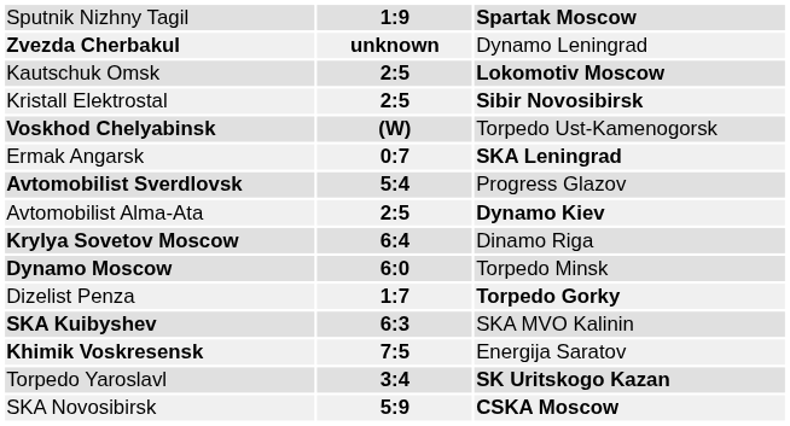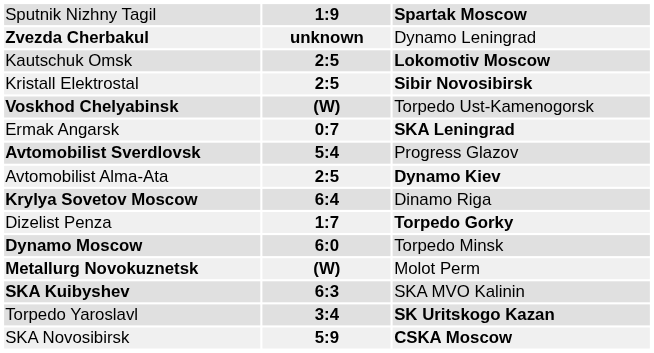 <table width="70%">
 <tr bgcolor="#e0e0e0">
 <td style="width:40%;">Sputnik Nizhny Tagil</td>
 <td style="width:20%;" align="center"><strong>1:9</strong></td>
 <td style="width:40%;"><strong>Spartak Moscow</strong></td>
 </tr>
 <tr bgcolor="#f0f0f0">
 <td><strong>Zvezda Cherbakul</strong></td>
 <td align="center"><strong>unknown</strong></td>
 <td>Dynamo Leningrad</td>
 </tr>
 <tr bgcolor="#e0e0e0">
 <td>Kautschuk Omsk</td>
 <td align="center"><strong>2:5</strong></td>
 <td><strong>Lokomotiv Moscow</strong></td>
 </tr>
 <tr bgcolor="#f0f0f0">
 <td>Kristall Elektrostal</td>
 <td align="center"><strong>2:5</strong></td>
 <td><strong>Sibir Novosibirsk</strong></td>
 </tr>
 <tr bgcolor="#e0e0e0">
 <td><strong>Voskhod Chelyabinsk</strong></td>
 <td align="center"><strong>(W)</strong></td>
 <td>Torpedo Ust-Kamenogorsk</td>
 </tr>
 <tr bgcolor="#f0f0f0">
 <td>Ermak Angarsk</td>
 <td align="center"><strong>0:7</strong></td>
 <td><strong>SKA Leningrad</strong></td>
 </tr>
 <tr bgcolor="#e0e0e0">
 <td><strong>Avtomobilist Sverdlovsk</strong></td>
 <td align="center"><strong>5:4</strong></td>
 <td>Progress Glazov</td>
 </tr>
 <tr bgcolor="#f0f0f0">
 <td>Avtomobilist Alma-Ata</td>
 <td align="center"><strong>2:5</strong></td>
 <td><strong>Dynamo Kiev</strong></td>
 </tr>
 <tr bgcolor="#e0e0e0">
 <td><strong>Krylya Sovetov Moscow</strong></td>
 <td align="center"><strong>6:4</strong></td>
 <td>Dinamo Riga</td>
 </tr>
+<tr bgcolor="#f0f0f0">
+<td>Dizelist Penza</td>
+<td align="center"><strong>1:7</strong></td>
+<td><strong>Torpedo Gorky</strong></td>
+</tr>
 <tr bgcolor="#e0e0e0">
 <td><strong>Dynamo Moscow</strong></td>
 <td align="center"><strong>6:0</strong></td>
 <td>Torpedo Minsk</td>
 </tr>
 <tr bgcolor="#f0f0f0">
-<td>Dizelist Penza</td>
-<td align="center"><strong>1:7</strong></td>
-<td><strong>Torpedo Gorky</strong></td>
+<td><strong>Metallurg Novokuznetsk</strong></td>
+<td align="center"><strong>(W)</strong></td>
+<td>Molot Perm</td>
 </tr>
 <tr bgcolor="#e0e0e0">
 <td><strong>SKA Kuibyshev</strong></td>
 <td align="center"><strong>6:3</strong></td>
 <td>SKA MVO Kalinin</td>
-</tr>
-<tr bgcolor="#f0f0f0">
-<td><strong>Khimik Voskresensk</strong></td>
-<td align="center"><strong>7:5</strong></td>
-<td>Energija Saratov</td>
 </tr>
 <tr bgcolor="#e0e0e0">
 <td>Torpedo Yaroslavl</td>
 <td align="center"><strong>3:4</strong></td>
 <td><strong>SK Uritskogo Kazan</strong></td>
 </tr>
 <tr bgcolor="#f0f0f0">
 <td>SKA Novosibirsk</td>
 <td align="center"><strong>5:9</strong></td>
 <td><strong>CSKA Moscow</strong></td>
 </tr>
 </table>
